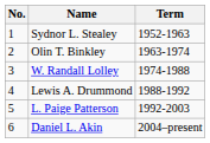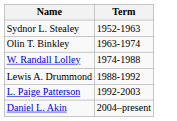 <table class="wikitable">
 <tr>
-<th>No.</th>
 <th>Name</th>
 <th>Term</th>
 </tr>
 <tr>
-<td>1</td>
 <td>Sydnor L. Stealey</td>
 <td>1952-1963</td>
 </tr>
 <tr>
-<td>2</td>
 <td>Olin T. Binkley</td>
 <td>1963-1974</td>
 </tr>
 <tr>
-<td>3</td>
 <td><a href='#'>W. Randall Lolley</a></td>
 <td>1974-1988</td>
 </tr>
 <tr>
-<td>4</td>
 <td>Lewis A. Drummond</td>
 <td>1988-1992</td>
 </tr>
 <tr>
-<td>5</td>
 <td><a href='#'>L. Paige Patterson</a></td>
 <td>1992-2003</td>
 </tr>
 <tr>
-<td>6</td>
 <td><a href='#'>Daniel L. Akin</a></td>
 <td>2004–present</td>
 </tr>
 </table>
